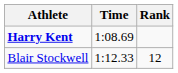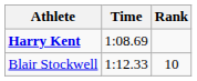 <table class="wikitable" style="font-size:90%;">
 <tr>
 <th>Athlete</th>
 <th>Time</th>
 <th>Rank</th>
 </tr>
 <tr align=center>
 <td align=left><strong><a href='#'>Harry Kent</a></strong></td>
 <td>1:08.69 </td>
 <td></td>
 </tr>
 <tr align=center>
 <td align=left><a href='#'>Blair Stockwell</a></td>
 <td>1:12.33</td>
-<td>12</td>
+<td>10</td>
 </tr>
 </table>
